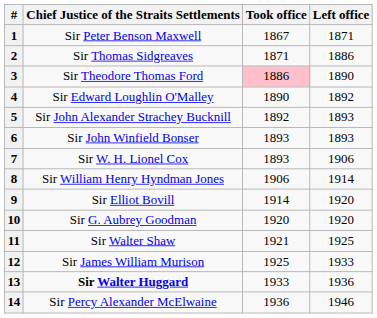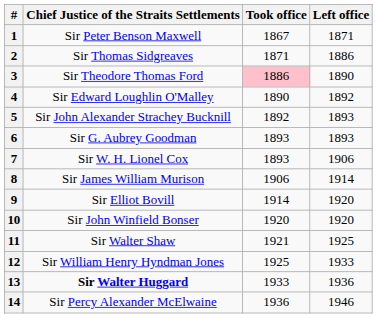 <table class="wikitable" style="text-align:center">
 <tr>
 <th>#</th>
 <th>Chief Justice of the Straits Settlements</th>
 <th>Took office</th>
 <th>Left office</th>
 </tr>
 <tr>
 <th>1</th>
 <td>Sir <a href='#'>Peter Benson Maxwell</a></td>
 <td>1867</td>
 <td>1871</td>
 </tr>
 <tr>
 <th>2</th>
 <td>Sir <a href='#'>Thomas Sidgreaves</a></td>
 <td>1871</td>
 <td>1886</td>
 </tr>
 <tr>
 <th>3</th>
 <td>Sir <a href='#'>Theodore Thomas Ford</a></td>
 <td style="background: pink;">1886</td>
 <td>1890</td>
 </tr>
 <tr>
 <th>4</th>
 <td>Sir <a href='#'>Edward Loughlin O'Malley</a></td>
 <td>1890</td>
 <td>1892</td>
 </tr>
 <tr>
 <th>5</th>
 <td>Sir <a href='#'>John Alexander Strachey Bucknill</a></td>
 <td>1892</td>
 <td>1893</td>
 </tr>
 <tr>
 <th>6</th>
-<td>Sir <a href='#'>John Winfield Bonser</a></td>
+<td>Sir <a href='#'>G. Aubrey Goodman</a></td>
 <td>1893</td>
 <td>1893</td>
 </tr>
 <tr>
 <th>7</th>
 <td>Sir <a href='#'>W. H. Lionel Cox</a></td>
 <td>1893</td>
 <td>1906</td>
 </tr>
 <tr>
 <th>8</th>
-<td>Sir <a href='#'>William Henry Hyndman Jones</a></td>
+<td>Sir <a href='#'>James William Murison</a></td>
 <td>1906</td>
 <td>1914</td>
 </tr>
 <tr>
 <th>9</th>
 <td>Sir <a href='#'>Elliot Bovill</a></td>
 <td>1914</td>
 <td>1920</td>
 </tr>
 <tr>
 <th>10</th>
-<td>Sir <a href='#'>G. Aubrey Goodman</a></td>
+<td>Sir <a href='#'>John Winfield Bonser</a></td>
 <td>1920</td>
 <td>1920</td>
 </tr>
 <tr>
 <th>11</th>
 <td>Sir <a href='#'>Walter Shaw</a></td>
 <td>1921</td>
 <td>1925</td>
 </tr>
 <tr>
 <th>12</th>
-<td>Sir <a href='#'>James William Murison</a></td>
+<td>Sir <a href='#'>William Henry Hyndman Jones</a></td>
 <td>1925</td>
 <td>1933</td>
 </tr>
 <tr>
 <th>13</th>
 <td><strong>Sir <a href='#'>Walter Huggard</a></strong></td>
 <td>1933</td>
 <td>1936</td>
 </tr>
 <tr>
 <th>14</th>
 <td>Sir <a href='#'>Percy Alexander McElwaine</a></td>
 <td>1936</td>
 <td>1946</td>
 </tr>
 </table>
